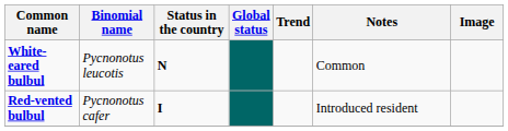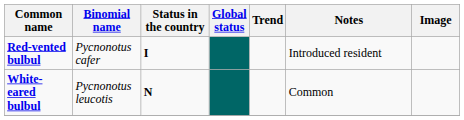 <table class="wikitable sortable">
 <tr>
 <th width="15%">Common name</th>
 <th width="15%"><a href='#'>Binomial name</a></th>
 <th data-sort-type="number" width="15%">Status in the country</th>
 <th width="5%"><a href='#'>Global status</a></th>
 <th width="5%">Trend</th>
 <th class="unsortable">Notes</th>
 <th class="unsortable">Image</th>
 </tr>
 <tr>
+<td><strong><a href='#'>Red-vented bulbul</a></strong></td>
+<td><em>Pycnonotus cafer</em></td>
+<td><strong>I</strong></td>
+<td align=center style="background: #006666"></td>
+<td align=center></td>
+<td>Introduced resident</td>
+<td></td>
+</tr>
+<tr>
 <td><strong><a href='#'>White-eared bulbul</a></strong></td>
 <td><em>Pycnonotus leucotis</em></td>
 <td><strong>N</strong></td>
 <td align=center style="background: #006666"></td>
 <td align=center></td>
 <td>Common</td>
 <td></td>
 </tr>
 <tr>
-<td><strong><a href='#'>Red-vented bulbul</a></strong></td>
-<td><em>Pycnonotus cafer</em></td>
-<td><strong>I</strong></td>
-<td align=center style="background: #006666"></td>
-<td align=center></td>
-<td>Introduced resident</td>
-<td></td>
-</tr>
-<tr>
 </tr>
 </table>
